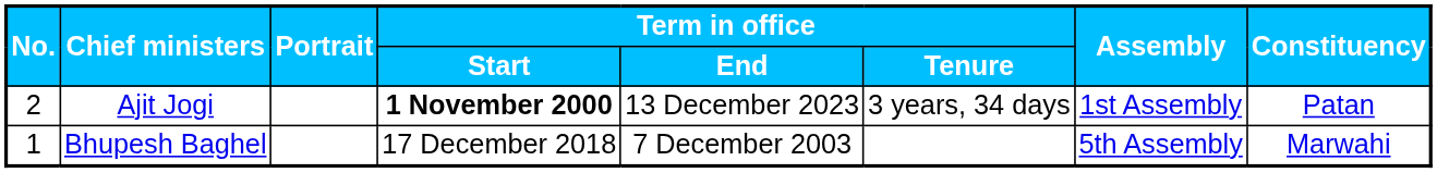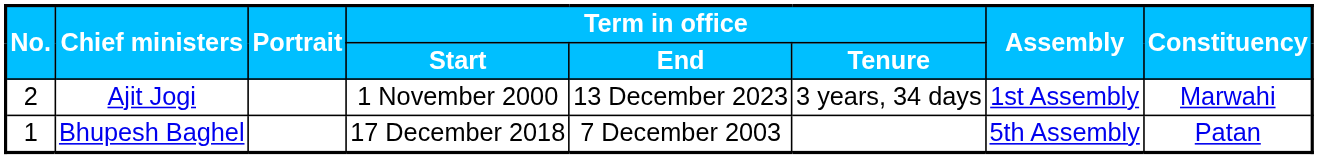 <table class="sortable" style="border-collapse: collapse; border: 2px #000000 solid; font-size: x-big; width="70%" cellspacing="0" cellpadding="2" border="1">
 <tr>
 <th rowspan ="2" style="background-color:#00BFFF; color:white">No.</th>
 <th rowspan ="2" style="background-color:#00BFFF; color:white">Chief ministers</th>
 <th rowspan ="2" style="background-color:#00BFFF; color:white">Portrait</th>
 <th Colspan="3"  style="background-color:#00BFFF; color:white">Term in office</th>
 <th rowspan ="2" style="background-color:#00BFFF; color:white">Assembly</th>
 <th rowspan ="2" style="background-color:#00BFFF; color:white">Constituency</th>
 </tr>
 <tr>
 <th style="background-color:#00BFFF; color:white">Start</th>
 <th style="background-color:#00BFFF; color:white">End</th>
 <th style="background-color:#00BFFF; color:white">Tenure</th>
 </tr>
 <tr style="vertical-align: middle; text-align: center;">
 <td rowspan="1">2</td>
 <td rowspan="1"><a href='#'>Ajit Jogi</a></td>
 <td rowspan="1"></td>
-<td><strong>1 November 2000</strong></td>
+<td>1 November 2000</td>
 <td rowspan="1">13 December 2023</td>
 <td rowspan ="1">3 years, 34 days</td>
 <td rowspan="1"><a href='#'>1st Assembly</a></td>
-<td rowspan ="1"><a href='#'>Patan</a></td>
+<td rowspan ="1"><a href='#'>Marwahi</a></td>
 </tr>
 <tr style="vertical-align: middle; text-align: center;">
 <td rowspan="1">1</td>
 <td rowspan="1"><a href='#'>Bhupesh Baghel</a></td>
 <td rowspan="1"></td>
 <td rowspan="1">17 December 2018</td>
 <td>7 December 2003</td>
 <td rowspan ="1"></td>
 <td><a href='#'>5th Assembly</a></td>
-<td rowspan ="1"><a href='#'>Marwahi</a></td>
+<td rowspan ="1"><a href='#'>Patan</a></td>
 </tr>
 <tr>
 </tr>
 </table>
